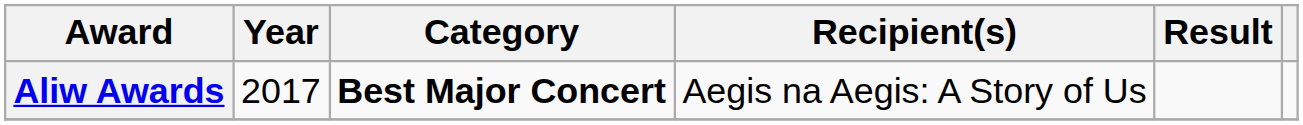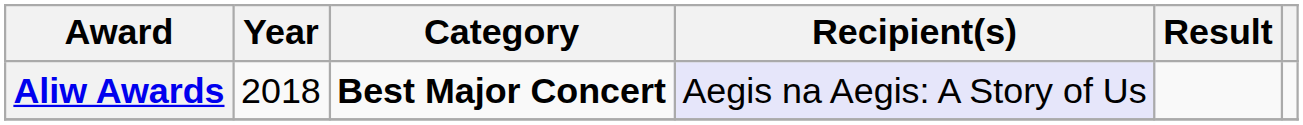 <table class="wikitable sortable plainrowheaders" style="text-align:center;">
 <tr>
 <th scope="col">Award</th>
 <th scope="col">Year</th>
 <th scope="col">Category</th>
 <th scope="col">Recipient(s)</th>
 <th scope="col">Result</th>
 <th scope="col" class="unsortable"></th>
 </tr>
 <tr>
 <th scope="row"><a href='#'>Aliw Awards</a></th>
-<td>2017</td>
+<td>2018</td>
 <td><strong>Best Major Concert</strong></td>
-<td>Aegis na Aegis: A Story of Us</td>
+<td style="background: lavender;">Aegis na Aegis: A Story of Us</td>
 <td></td>
 <td></td>
 </tr>
 <tr>
 </tr>
 </table>
